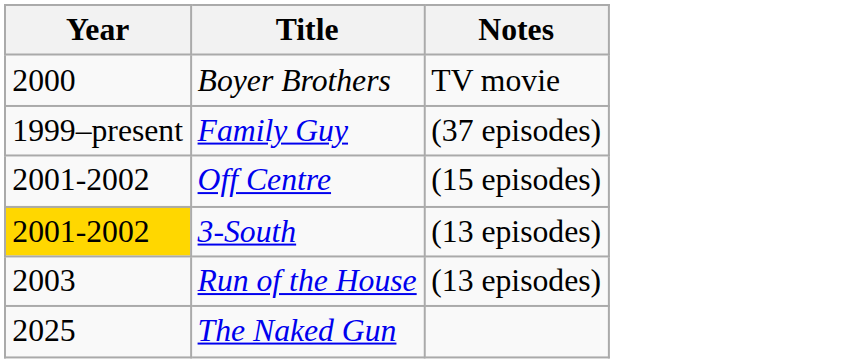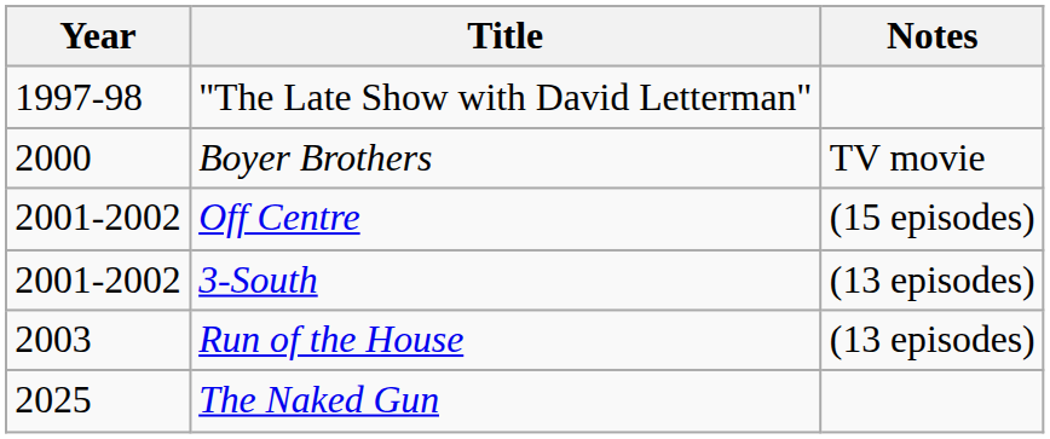 <table class="wikitable sortable">
 <tr>
 <th>Year</th>
 <th>Title</th>
 <th>Notes</th>
 </tr>
 <tr>
+<td>1997-98</td>
+<td>"The Late Show with David Letterman"</td>
+<td></td>
+</tr>
+<tr>
 <td>2000</td>
 <td><em>Boyer Brothers</em></td>
 <td>TV movie</td>
-</tr>
-<tr>
-<td>1999–present</td>
-<td><em><a href='#'>Family Guy</a></em></td>
-<td>(37 episodes)</td>
 </tr>
 <tr>
 <td>2001-2002</td>
 <td><em><a href='#'>Off Centre</a></em></td>
 <td>(15 episodes)</td>
 </tr>
 <tr>
-<td style="background: gold;">2001-2002</td>
+<td>2001-2002</td>
 <td><em><a href='#'>3-South</a></em></td>
 <td>(13 episodes)</td>
 </tr>
 <tr>
 <td>2003</td>
 <td><em><a href='#'>Run of the House</a></em></td>
 <td>(13 episodes)</td>
 </tr>
 <tr>
 <td>2025</td>
 <td><em><a href='#'>The Naked Gun</a></em></td>
 <td></td>
 </tr>
 </table>
